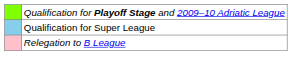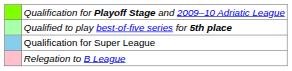 <table bgcolor="#f7f8ff" cellpadding="3" cellspacing="0" border="1" style="font-size: 95%; border: gray solid 1px; border-collapse: collapse;text-align:center;">
 <tr>
 <td style="background: #7fff00;" width="20"></td>
 <td bgcolor="#ffffff" align="left"><em>Qualification for <strong>Playoff Stage</strong> and <a href='#'>2009–10 Adriatic League</a></em></td>
+</tr>
+<tr>
+<td style="background: #aaffaa;" width="20"></td>
+<td bgcolor="#ffffff" align="left"><em>Qualified to play <a href='#'>best-of-five series</a> for <strong>5th place<strong><em></td>
 </tr>
 <tr>
 <td style="background: #87ceeb;" width="20"></td>
 <td bgcolor="#ffffff" align="left"></em>Qualification for </strong>Super League</em></strong></td>
 </tr>
 <tr>
 <td style="background: #ffc0cb" width="20"></td>
 <td bgcolor="#ffffff" align="left"><em>Relegation to <a href='#'>B League</a></em></td>
 </tr>
 </table>
